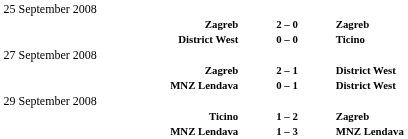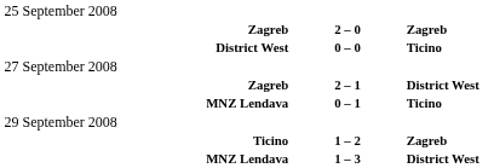 <table width=100% cellspacing=1>
 <tr>
 <th width=25%></th>
 <th width=10%></th>
 <th></th>
 </tr>
 <tr>
 <td>25 September 2008</td>
 </tr>
 <tr style=font-size:90%>
 <td align=right><strong>Zagreb</strong></td>
 <td align=center><strong>2 – 0</strong></td>
 <td><strong>Zagreb</strong></td>
 </tr>
 <tr style=font-size:90%>
 <td align=right><strong>District West</strong></td>
 <td align=center><strong>0 – 0</strong></td>
 <td><strong>Ticino</strong></td>
 </tr>
 <tr>
 <td>27 September 2008</td>
 </tr>
 <tr style=font-size:90%>
 <td align=right><strong>Zagreb</strong></td>
 <td align=center><strong>2 – 1</strong></td>
 <td><strong>District West</strong></td>
 </tr>
 <tr style=font-size:90%>
 <td align=right><strong>MNZ Lendava</strong></td>
 <td align=center><strong>0 – 1</strong></td>
-<td><strong>District West</strong></td>
+<td><strong>Ticino</strong></td>
 </tr>
 <tr>
 <td>29 September 2008</td>
 </tr>
 <tr style=font-size:90%>
 <td align=right><strong>Ticino</strong></td>
 <td align=center><strong>1 – 2</strong></td>
 <td><strong>Zagreb</strong></td>
 </tr>
 <tr style=font-size:90%>
 <td align=right><strong>MNZ Lendava</strong></td>
 <td align=center><strong>1 – 3</strong></td>
-<td><strong>MNZ Lendava</strong></td>
+<td><strong>District West</strong></td>
 </tr>
 </table>
